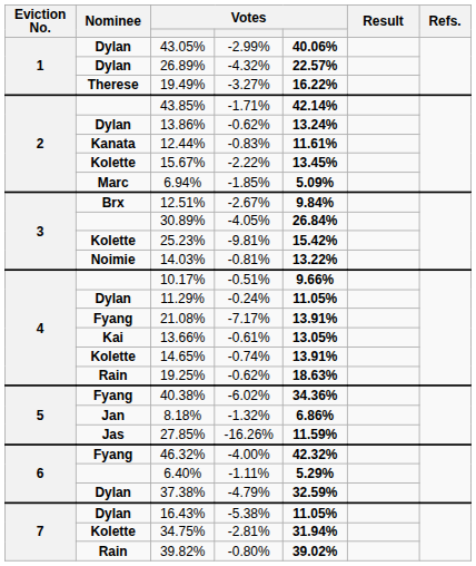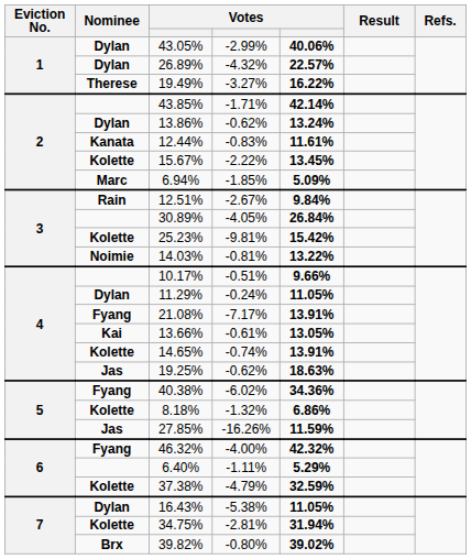 <table class="wikitable" style="text-align:center; font-size:90%; line-height:14px;" width="40%">
 <tr>
 <th rowspan="2" width="05%">Eviction No.</th>
 <th rowspan="2" width="05%">Nominee</th>
 <th colspan="3" width="15%">Votes</th>
 <th rowspan="2" width="10%">Result</th>
 <th rowspan="2" width="05%">Refs.</th>
 </tr>
 <tr>
 <th width="05%"></th>
 <th width="05%"></th>
 <th width="05%"></th>
 </tr>
 <tr>
 <th rowspan="3">1</th>
 <td><strong>Dylan</strong></td>
 <td>43.05%</td>
 <td>-2.99%</td>
 <td><strong>40.06%</strong></td>
 <td></td>
 <td rowspan="3"></td>
 </tr>
 <tr>
 <td><strong>Dylan</strong></td>
 <td>26.89%</td>
 <td>-4.32%</td>
 <td><strong>22.57%</strong></td>
 <td></td>
 </tr>
 <tr>
 <td><strong>Therese</strong></td>
 <td>19.49%</td>
 <td>-3.27%</td>
 <td><strong>16.22%</strong></td>
 <td></td>
 </tr>
 <tr style="border-top: 2px solid;">
 <th rowspan="5">2</th>
 <td><strong></strong></td>
 <td>43.85%</td>
 <td>-1.71%</td>
 <td><strong>42.14%</strong></td>
 <td></td>
 <td rowspan="5"></td>
 </tr>
 <tr>
 <td><strong>Dylan</strong></td>
 <td>13.86%</td>
 <td>-0.62%</td>
 <td><strong>13.24%</strong></td>
 <td></td>
 </tr>
 <tr>
 <td><strong>Kanata</strong></td>
 <td>12.44%</td>
 <td>-0.83%</td>
 <td><strong>11.61%</strong></td>
 <td></td>
 </tr>
 <tr>
 <td><strong>Kolette</strong></td>
 <td>15.67%</td>
 <td>-2.22%</td>
 <td><strong>13.45%</strong></td>
 <td></td>
 </tr>
 <tr>
 <td><strong>Marc</strong></td>
 <td>6.94%</td>
 <td>-1.85%</td>
 <td><strong>5.09%</strong></td>
 <td></td>
 </tr>
 <tr style="border-top: 2px solid;">
 <th rowspan="4">3</th>
-<td><strong>Brx</strong></td>
+<td><strong>Rain</strong></td>
 <td>12.51%</td>
 <td>-2.67%</td>
 <td><strong>9.84%</strong></td>
 <td></td>
 <td rowspan="4"></td>
 </tr>
 <tr>
 <td><strong></strong></td>
 <td>30.89%</td>
 <td>-4.05%</td>
 <td><strong>26.84%</strong></td>
 <td></td>
 </tr>
 <tr>
 <td><strong>Kolette</strong></td>
 <td>25.23%</td>
 <td>-9.81%</td>
 <td><strong>15.42%</strong></td>
 <td></td>
 </tr>
 <tr>
 <td><strong>Noimie</strong></td>
 <td>14.03%</td>
 <td>-0.81%</td>
 <td><strong>13.22%</strong></td>
 <td></td>
 </tr>
 <tr style="border-top: 2px solid;">
 <th rowspan="6">4</th>
 <td><strong></strong></td>
 <td>10.17%</td>
 <td>-0.51%</td>
 <td><strong>9.66%</strong></td>
 <td></td>
 <td rowspan="6"></td>
 </tr>
 <tr>
 <td><strong>Dylan</strong></td>
 <td>11.29%</td>
 <td>-0.24%</td>
 <td><strong>11.05%</strong></td>
 <td></td>
 </tr>
 <tr>
 <td><strong>Fyang</strong></td>
 <td>21.08%</td>
 <td>-7.17%</td>
 <td><strong>13.91%</strong></td>
 <td></td>
 </tr>
 <tr>
 <td><strong>Kai</strong></td>
 <td>13.66%</td>
 <td>-0.61%</td>
 <td><strong>13.05%</strong></td>
 <td></td>
 </tr>
 <tr>
 <td><strong>Kolette</strong></td>
 <td>14.65%</td>
 <td>-0.74%</td>
 <td><strong>13.91%</strong></td>
 <td></td>
 </tr>
 <tr>
-<td><strong>Rain</strong></td>
+<td><strong>Jas</strong></td>
 <td>19.25%</td>
 <td>-0.62%</td>
 <td><strong>18.63%</strong></td>
 <td></td>
 </tr>
 <tr style="border-top: 2px solid;">
 <th rowspan="3">5</th>
 <td><strong>Fyang</strong></td>
 <td>40.38%</td>
 <td>-6.02%</td>
 <td><strong>34.36%</strong></td>
 <td></td>
 <td rowspan="3"></td>
 </tr>
 <tr>
-<td><strong>Jan</strong></td>
+<td><strong>Kolette</strong></td>
 <td>8.18%</td>
 <td>-1.32%</td>
 <td><strong>6.86%</strong></td>
 <td></td>
 </tr>
 <tr>
 <td><strong>Jas</strong></td>
 <td>27.85%</td>
 <td>-16.26%</td>
 <td><strong>11.59%</strong></td>
 <td></td>
 </tr>
 <tr style="border-top: 2px solid;">
 <th rowspan="3">6</th>
 <td><strong>Fyang</strong></td>
 <td>46.32%</td>
 <td>-4.00%</td>
 <td><strong>42.32%</strong></td>
 <td></td>
 <td rowspan="3"></td>
 </tr>
 <tr>
 <td><strong></strong></td>
 <td>6.40%</td>
 <td>-1.11%</td>
 <td><strong>5.29%</strong></td>
 <td></td>
 </tr>
 <tr>
-<td><strong>Dylan</strong></td>
+<td><strong>Kolette</strong></td>
 <td>37.38%</td>
 <td>-4.79%</td>
 <td><strong>32.59%</strong></td>
 <td></td>
 </tr>
 <tr style="border-top: 2px solid;">
 <th rowspan="3">7</th>
 <td><strong>Dylan</strong></td>
 <td>16.43%</td>
 <td>-5.38%</td>
 <td><strong>11.05%</strong></td>
 <td></td>
 <td rowspan="3"></td>
 </tr>
 <tr>
 <td><strong>Kolette</strong></td>
 <td>34.75%</td>
 <td>-2.81%</td>
 <td><strong>31.94%</strong></td>
 <td></td>
 </tr>
 <tr>
-<td><strong>Rain</strong></td>
+<td><strong>Brx</strong></td>
 <td>39.82%</td>
 <td>-0.80%</td>
 <td><strong>39.02%</strong></td>
 <td></td>
 </tr>
 </table>
